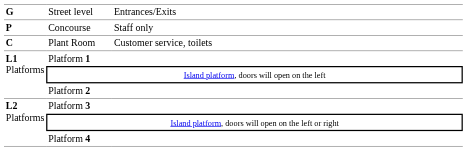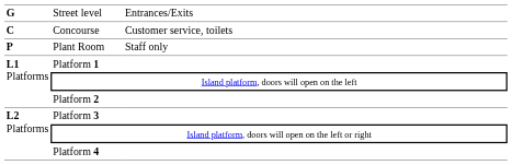 <table border=0 cellspacing=0 cellpadding=3>
 <tr>
 <td style="border-bottom:solid 1px gray;border-top:solid 1px gray;width:50px;vertical-align:top"><strong>G</strong></td>
 <td style="border-top:solid 1px gray;border-bottom:solid 1px gray;width:100px;vertical-align:top">Street level</td>
 <td style="border-top:solid 1px gray;border-bottom:solid 1px gray;width:560px;vertical-align:top">Entrances/Exits</td>
 </tr>
 <tr>
-<td style="border-bottom:solid 1px gray;vertical-align:top;"><strong>P</strong></td>
+<td style="border-bottom:solid 1px gray;vertical-align:top;"><strong>C</strong></td>
 <td style="border-bottom:solid 1px gray;vertical-align:top;">Concourse</td>
-<td style="border-bottom:solid 1px gray;">Staff only</td>
+<td style="border-bottom:solid 1px gray;">Customer service, toilets</td>
 </tr>
 <tr>
-<td style="border-bottom:solid 1px gray;vertical-align:top;"><strong>C</strong></td>
+<td style="border-bottom:solid 1px gray;vertical-align:top;"><strong>P</strong></td>
 <td style="border-bottom:solid 1px gray;vertical-align:top;">Plant Room</td>
-<td style="border-bottom:solid 1px gray;">Customer service, toilets</td>
+<td style="border-bottom:solid 1px gray;">Staff only</td>
 </tr>
 <tr>
 <td style="border-bottom:solid 1px gray;vertical-align:top;"rowspan=3><strong>L1</strong><br>Platforms</td>
 <td>Platform <span><strong>1</strong></span></td>
 <td></td>
 </tr>
 <tr>
 <td style="border-top:solid 2px black;border-right:solid 2px black;border-left:solid 2px black;border-bottom:solid 2px black;text-align:center;" colspan=2><small><a href='#'>Island platform</a>, doors will open on the left</small></td>
 </tr>
 <tr>
 <td style="border-bottom:solid 1px gray;">Platform <span><strong>2</strong></span></td>
 <td style="border-bottom:solid 1px gray;"></td>
 </tr>
 <tr>
 <td style="border-bottom:solid 1px gray;vertical-align:top;"rowspan=3><strong>L2</strong><br>Platforms</td>
 <td>Platform <span><strong>3</strong></span></td>
 <td></td>
 </tr>
 <tr>
 <td style="border-top:solid 2px black;border-right:solid 2px black;border-left:solid 2px black;border-bottom:solid 2px black;text-align:center;" colspan=2><small><a href='#'>Island platform</a>, doors will open on the left or right </small></td>
 </tr>
 <tr>
 <td style="border-bottom:solid 1px gray;">Platform <span><strong>4</strong></span></td>
 <td style="border-bottom:solid 1px gray;"></td>
 <td></td>
 </tr>
 <tr>
 </tr>
 </table>
